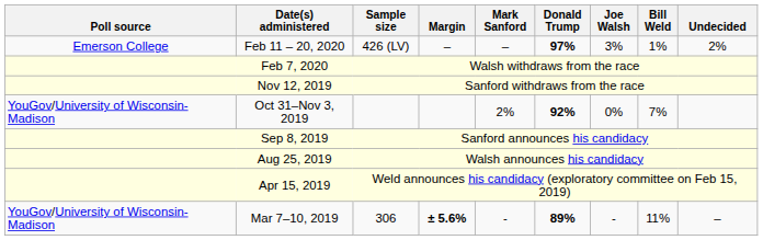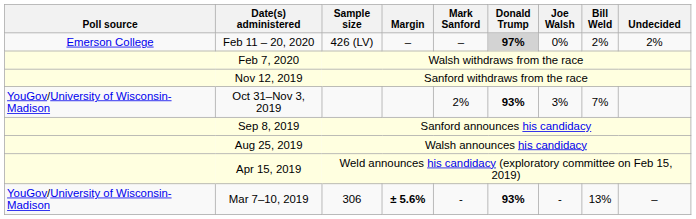 <table class="wikitable" style="font-size:90%;text-align:center;">
 <tr valign=bottom style="font-size:90%;">
 <th>Poll source</th>
 <th>Date(s)<br>administered</th>
 <th>Sample<br>size</th>
 <th>Margin<br></th>
 <th>Mark<br>Sanford</th>
 <th>Donald<br>Trump</th>
 <th>Joe<br>Walsh</th>
 <th>Bill<br>Weld</th>
 <th>Undecided</th>
 </tr>
 <tr>
 <td><a href='#'>Emerson College</a></td>
 <td>Feb 11 – 20, 2020</td>
 <td>426 (LV)</td>
 <td>–</td>
 <td>–</td>
-<td><strong>97%</strong></td>
-<td>3%</td>
-<td>1%</td>
+<td style="background: lightgrey;"><strong>97%</strong></td>
+<td>0%</td>
+<td>2%</td>
 <td>2%</td>
 </tr>
 <tr style="background:lightyellow;">
 <td style="border-right-style:hidden;"></td>
 <td style="border-right-style:hidden;">Feb 7, 2020</td>
 <td colspan="20">Walsh withdraws from the race</td>
 </tr>
 <tr style="background:lightyellow;">
 <td style="border-right-style:hidden;"></td>
 <td style="border-right-style:hidden;">Nov 12, 2019</td>
 <td colspan="20">Sanford withdraws from the race</td>
 </tr>
 <tr>
 <td style="text-align:left;"><a href='#'>YouGov</a>/<a href='#'>University of Wisconsin-Madison</a></td>
 <td>Oct 31–Nov 3, 2019</td>
 <td></td>
 <td></td>
 <td>2%</td>
-<td><strong>92%</strong></td>
-<td>0%</td>
+<td><strong>93%</strong></td>
+<td>3%</td>
 <td>7%</td>
 <td></td>
 </tr>
 <tr style="background:lightyellow;">
 <td style="border-right-style:hidden;"></td>
 <td style="border-right-style:hidden;">Sep 8, 2019</td>
 <td colspan="20">Sanford announces <a href='#'>his candidacy</a></td>
 </tr>
 <tr style="background:lightyellow;">
 <td style="border-right-style:hidden;"></td>
 <td style="border-right-style:hidden;">Aug 25, 2019</td>
 <td colspan="20">Walsh announces <a href='#'>his candidacy</a></td>
 </tr>
 <tr style="background:lightyellow;">
 <td style="border-right-style:hidden;"></td>
 <td style="border-right-style:hidden;">Apr 15, 2019</td>
 <td colspan="20">Weld announces <a href='#'>his candidacy</a> (exploratory committee on Feb 15, 2019)</td>
 </tr>
 <tr>
 <td style="text-align:left;"><a href='#'>YouGov</a>/<a href='#'>University of Wisconsin-Madison</a></td>
 <td>Mar 7–10, 2019</td>
 <td>306</td>
 <td><strong>± 5.6%</strong></td>
 <td>-</td>
-<td><strong>89%</strong></td>
+<td><strong>93%</strong></td>
 <td>-</td>
-<td>11%</td>
+<td>13%</td>
 <td>–</td>
 </tr>
 </table>
